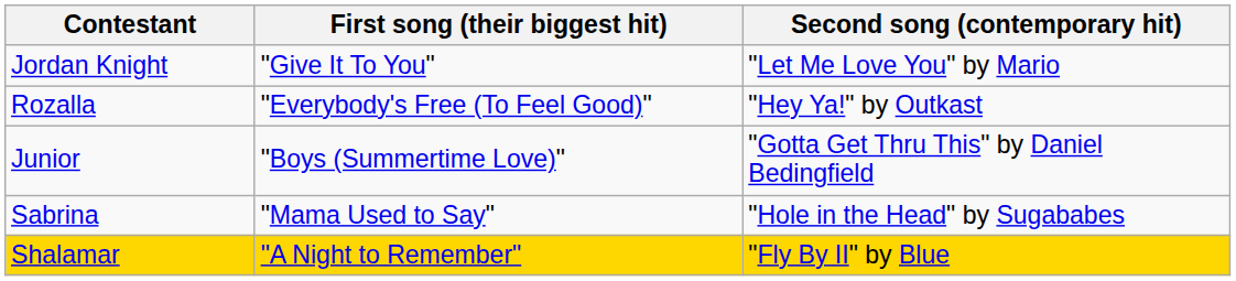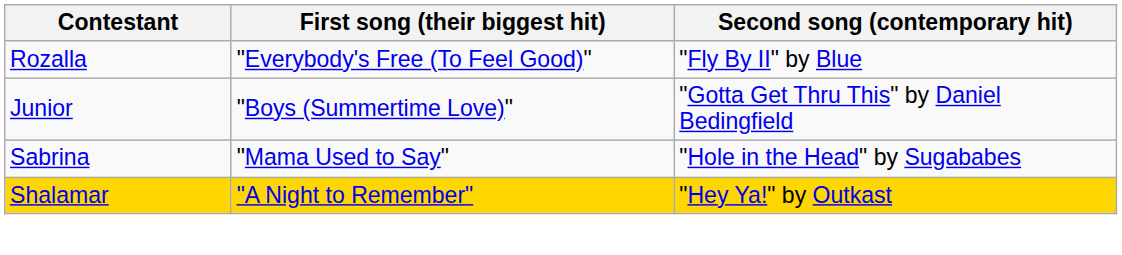 <table class="wikitable">
 <tr>
 <th style="width:150px;">Contestant</th>
 <th style="width:300px;">First song (their biggest hit)</th>
 <th style="width:300px;">Second song (contemporary hit)</th>
 </tr>
 <tr>
-<td><a href='#'>Jordan Knight</a></td>
-<td>"<a href='#'>Give It To You</a>"</td>
-<td>"<a href='#'>Let Me Love You</a>" by <a href='#'>Mario</a></td>
-</tr>
-<tr>
 <td><a href='#'>Rozalla</a></td>
 <td>"<a href='#'>Everybody's Free (To Feel Good)</a>"</td>
-<td>"<a href='#'>Hey Ya!</a>" by <a href='#'>Outkast</a></td>
+<td>"<a href='#'>Fly By II</a>" by <a href='#'>Blue</a></td>
 </tr>
 <tr>
 <td><a href='#'>Junior</a></td>
 <td>"<a href='#'>Boys (Summertime Love)</a>"</td>
 <td>"<a href='#'>Gotta Get Thru This</a>" by <a href='#'>Daniel Bedingfield</a></td>
 </tr>
 <tr>
 <td><a href='#'>Sabrina</a></td>
 <td>"<a href='#'>Mama Used to Say</a>"</td>
 <td>"<a href='#'>Hole in the Head</a>" by <a href='#'>Sugababes</a></td>
 </tr>
 <tr style="background:gold;">
 <td><a href='#'>Shalamar</a></td>
 <td><a href='#'>"A Night to Remember"</a></td>
-<td>"<a href='#'>Fly By II</a>" by <a href='#'>Blue</a></td>
+<td>"<a href='#'>Hey Ya!</a>" by <a href='#'>Outkast</a></td>
 </tr>
 </table>
